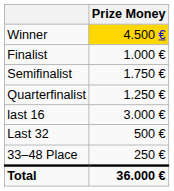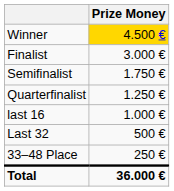 <table class="wikitable sortable">
 <tr>
 <th></th>
 <th>Prize Money</th>
 </tr>
 <tr>
 <td>Winner</td>
 <td style="background: gold; text-align:right">4.500 <a href='#'>€</a></td>
 </tr>
 <tr>
 <td>Finalist</td>
-<td style="text-align:right">1.000 €</td>
+<td style="text-align:right">3.000 €</td>
 </tr>
 <tr>
 <td>Semifinalist</td>
 <td style="text-align:right">1.750 €</td>
 </tr>
 <tr>
 <td>Quarterfinalist</td>
 <td style="text-align:right">1.250 €</td>
 </tr>
 <tr>
 <td>last 16</td>
-<td style="text-align:right">3.000 €</td>
+<td style="text-align:right">1.000 €</td>
 </tr>
 <tr>
 <td>Last 32</td>
 <td style="text-align:right">500 €</td>
 </tr>
 <tr>
 <td>33–48 Place</td>
 <td style="text-align:right">250 €</td>
 </tr>
 <tr>
 <td style="border-top:medium solid"><strong>Total</strong></td>
 <td style="border-top:medium solid; text-align:right"><strong>36.000 €</strong></td>
 </tr>
 </table>
